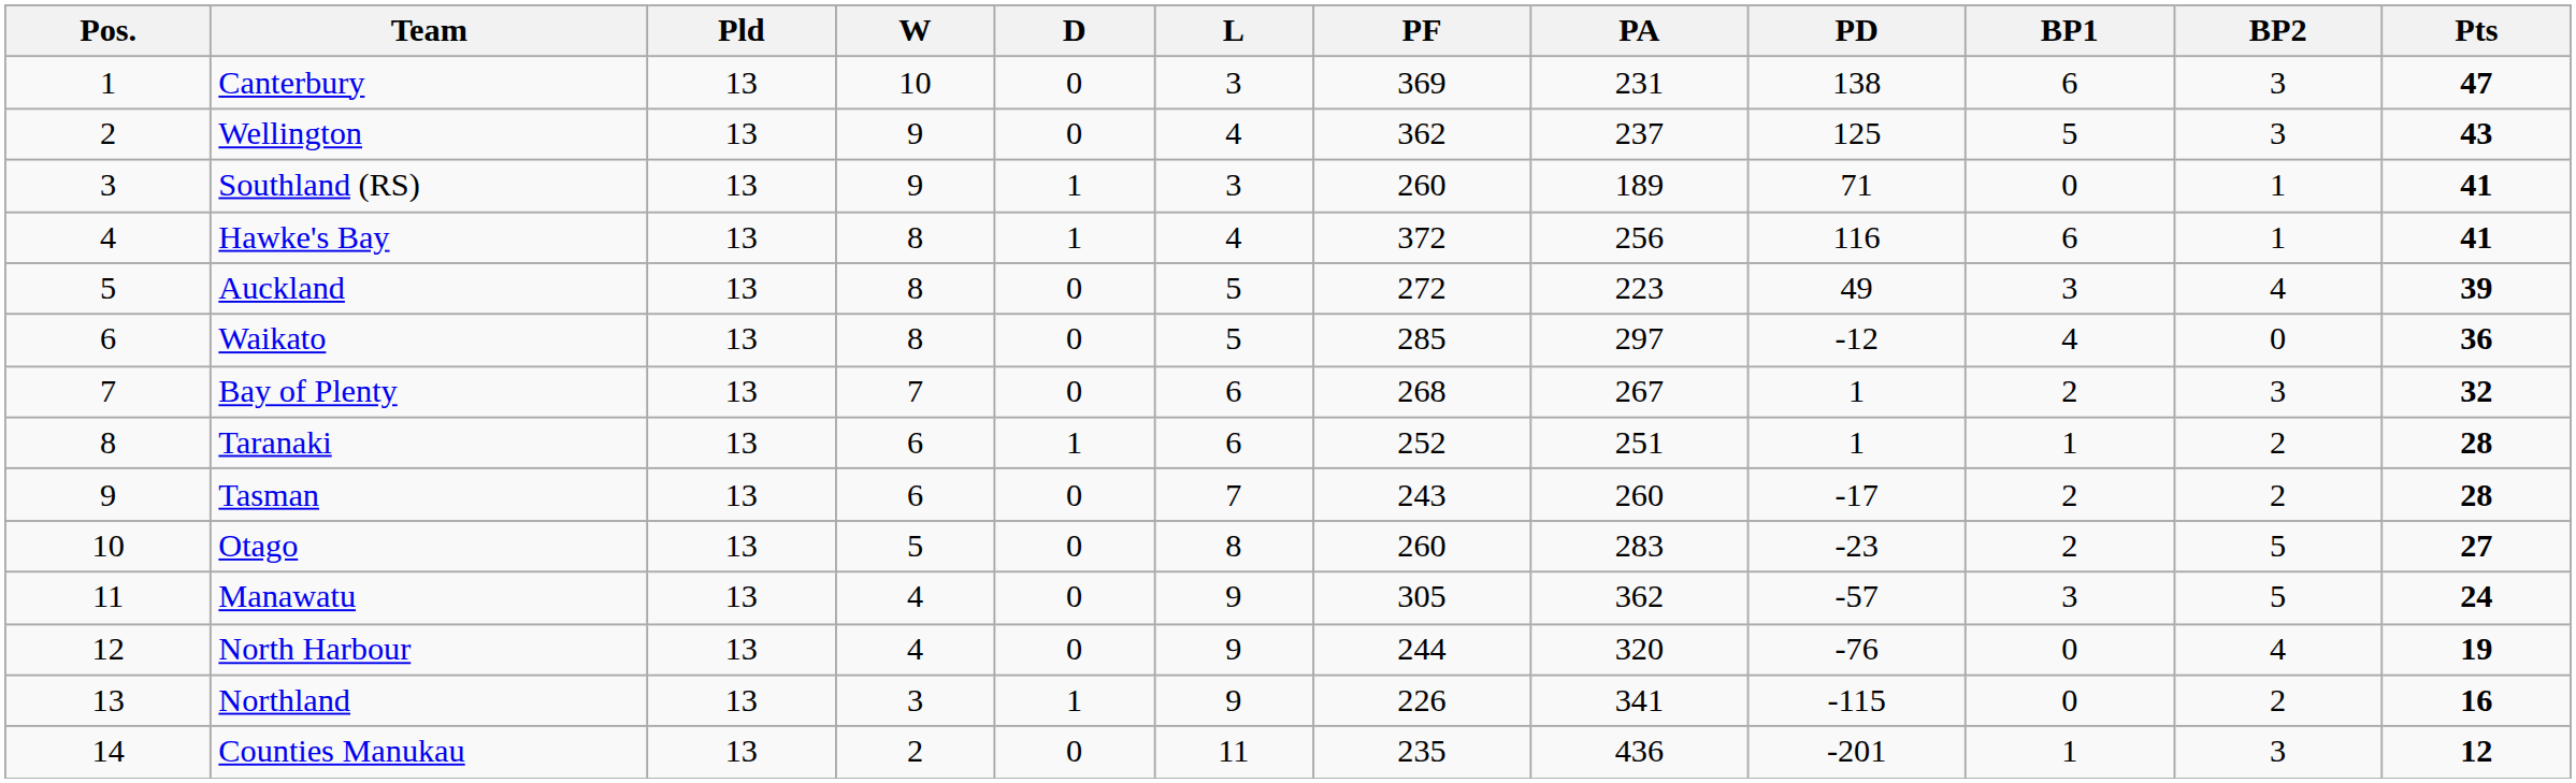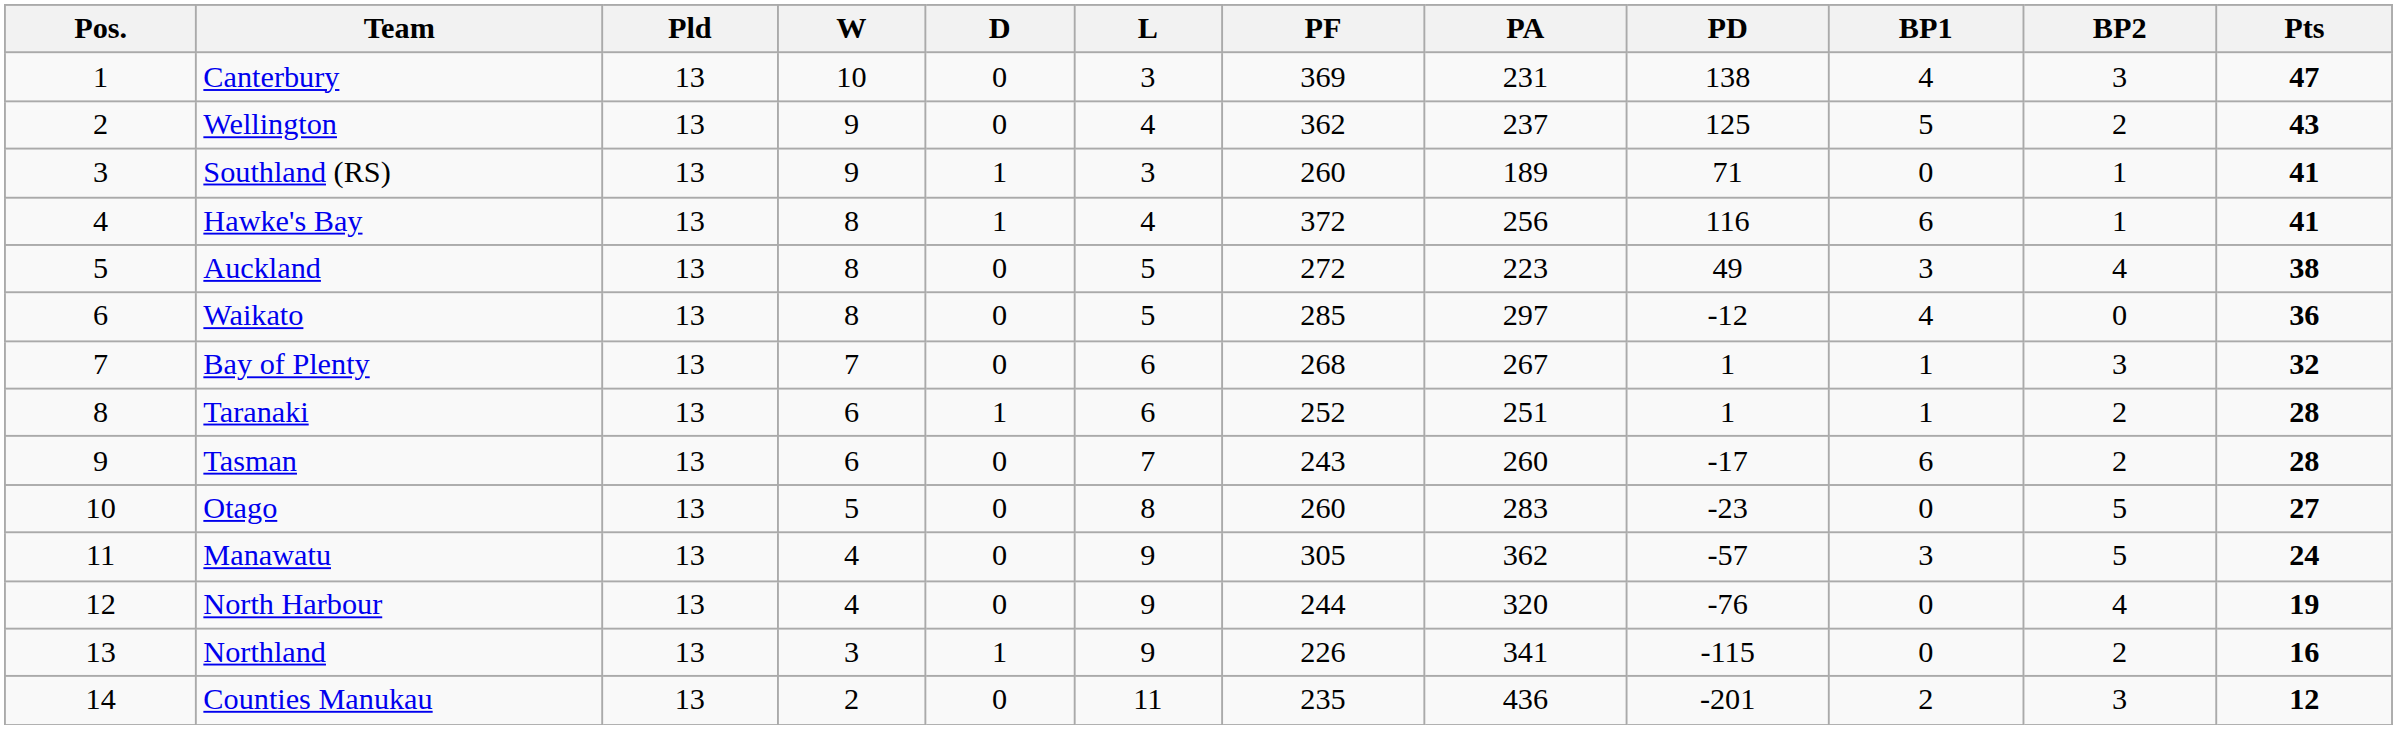 <table class="wikitable" style="text-align:center" width=100%>
 <tr>
 <th width=20 abbr="Position">Pos.</th>
 <th width=17%>Team</th>
 <th width=25 abbr="Played">Pld</th>
 <th width=20 abbr="Won">W</th>
 <th width=20 abbr="Drawn">D</th>
 <th width=20 abbr="Lost">L</th>
 <th width=30 abbr="Points for">PF</th>
 <th width=30 abbr="Points against">PA</th>
 <th width=30 abbr="Points difference">PD</th>
 <th width=28 abbr="Bonus points 1">BP1</th>
 <th width=28 abbr="Bonus points 2">BP2</th>
 <th width=25 abbr="Points">Pts</th>
 </tr>
 <tr>
 <td>1</td>
 <td style="text-align:left"><a href='#'>Canterbury</a></td>
 <td>13</td>
 <td>10</td>
 <td>0</td>
 <td>3</td>
 <td>369</td>
 <td>231</td>
 <td>138</td>
-<td>6</td>
+<td>4</td>
 <td>3</td>
 <td><strong>47</strong></td>
 </tr>
 <tr>
 <td>2</td>
 <td style="text-align:left"><a href='#'>Wellington</a></td>
 <td>13</td>
 <td>9</td>
 <td>0</td>
 <td>4</td>
 <td>362</td>
 <td>237</td>
 <td>125</td>
 <td>5</td>
-<td>3</td>
+<td>2</td>
 <td><strong>43</strong></td>
 </tr>
 <tr>
 <td>3</td>
 <td style="text-align:left"><a href='#'>Southland</a> (RS)</td>
 <td>13</td>
 <td>9</td>
 <td>1</td>
 <td>3</td>
 <td>260</td>
 <td>189</td>
 <td>71</td>
 <td>0</td>
 <td>1</td>
 <td><strong>41</strong></td>
 </tr>
 <tr>
 <td>4</td>
 <td style="text-align:left"><a href='#'>Hawke's Bay</a></td>
 <td>13</td>
 <td>8</td>
 <td>1</td>
 <td>4</td>
 <td>372</td>
 <td>256</td>
 <td>116</td>
 <td>6</td>
 <td>1</td>
 <td><strong>41</strong></td>
 </tr>
 <tr>
 <td>5</td>
 <td style="text-align:left"><a href='#'>Auckland</a></td>
 <td>13</td>
 <td>8</td>
 <td>0</td>
 <td>5</td>
 <td>272</td>
 <td>223</td>
 <td>49</td>
 <td>3</td>
 <td>4</td>
-<td><strong>39</strong></td>
+<td><strong>38</strong></td>
 </tr>
 <tr>
 <td>6</td>
 <td style="text-align:left"><a href='#'>Waikato</a></td>
 <td>13</td>
 <td>8</td>
 <td>0</td>
 <td>5</td>
 <td>285</td>
 <td>297</td>
 <td>-12</td>
 <td>4</td>
 <td>0</td>
 <td><strong>36</strong></td>
 </tr>
 <tr>
 <td>7</td>
 <td style="text-align:left"><a href='#'>Bay of Plenty</a></td>
 <td>13</td>
 <td>7</td>
 <td>0</td>
 <td>6</td>
 <td>268</td>
 <td>267</td>
 <td>1</td>
-<td>2</td>
+<td>1</td>
 <td>3</td>
 <td><strong>32</strong></td>
 </tr>
 <tr>
 <td>8</td>
 <td style="text-align:left"><a href='#'>Taranaki</a></td>
 <td>13</td>
 <td>6</td>
 <td>1</td>
 <td>6</td>
 <td>252</td>
 <td>251</td>
 <td>1</td>
 <td>1</td>
 <td>2</td>
 <td><strong>28</strong></td>
 </tr>
 <tr>
 <td>9</td>
 <td style="text-align:left"><a href='#'>Tasman</a></td>
 <td>13</td>
 <td>6</td>
 <td>0</td>
 <td>7</td>
 <td>243</td>
 <td>260</td>
 <td>-17</td>
-<td>2</td>
+<td>6</td>
 <td>2</td>
 <td><strong>28</strong></td>
 </tr>
 <tr>
 <td>10</td>
 <td style="text-align:left"><a href='#'>Otago</a></td>
 <td>13</td>
 <td>5</td>
 <td>0</td>
 <td>8</td>
 <td>260</td>
 <td>283</td>
 <td>-23</td>
-<td>2</td>
+<td>0</td>
 <td>5</td>
 <td><strong>27</strong></td>
 </tr>
 <tr>
 <td>11</td>
 <td style="text-align:left"><a href='#'>Manawatu</a></td>
 <td>13</td>
 <td>4</td>
 <td>0</td>
 <td>9</td>
 <td>305</td>
 <td>362</td>
 <td>-57</td>
 <td>3</td>
 <td>5</td>
 <td><strong>24</strong></td>
 </tr>
 <tr>
 <td>12</td>
 <td style="text-align:left"><a href='#'>North Harbour</a></td>
 <td>13</td>
 <td>4</td>
 <td>0</td>
 <td>9</td>
 <td>244</td>
 <td>320</td>
 <td>-76</td>
 <td>0</td>
 <td>4</td>
 <td><strong>19</strong></td>
 </tr>
 <tr>
 <td>13</td>
 <td style="text-align:left"><a href='#'>Northland</a></td>
 <td>13</td>
 <td>3</td>
 <td>1</td>
 <td>9</td>
 <td>226</td>
 <td>341</td>
 <td>-115</td>
 <td>0</td>
 <td>2</td>
 <td><strong>16</strong></td>
 </tr>
 <tr>
 <td>14</td>
 <td style="text-align:left"><a href='#'>Counties Manukau</a></td>
 <td>13</td>
 <td>2</td>
 <td>0</td>
 <td>11</td>
 <td>235</td>
 <td>436</td>
 <td>-201</td>
-<td>1</td>
+<td>2</td>
 <td>3</td>
 <td><strong>12</strong></td>
 </tr>
 </table>
